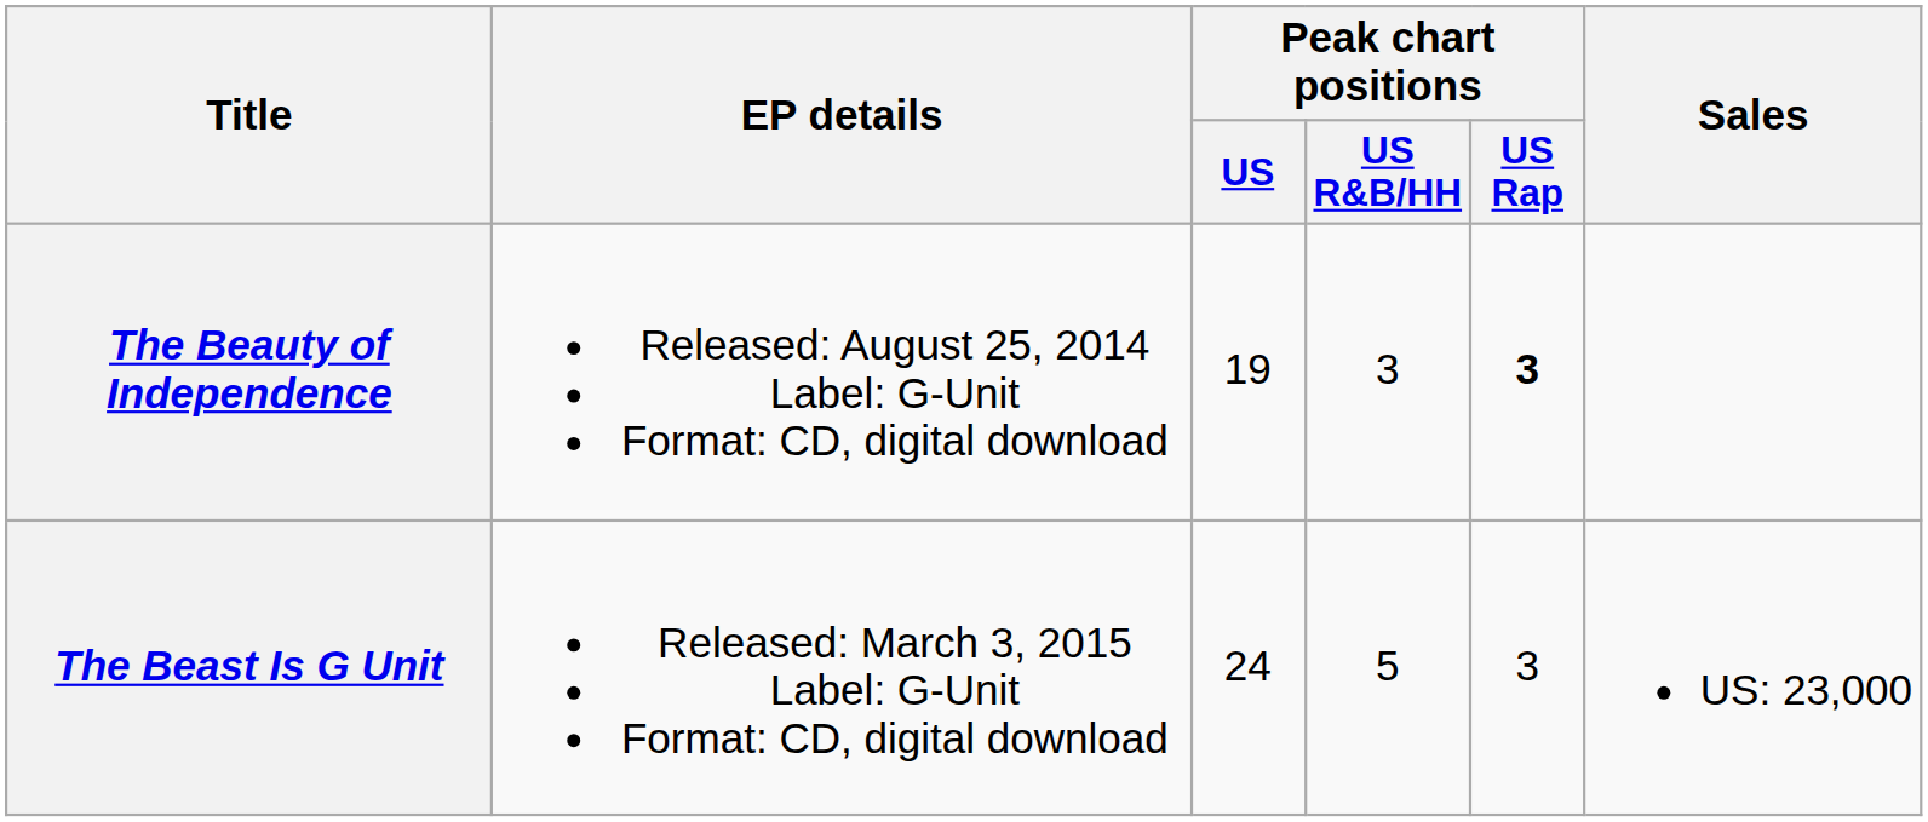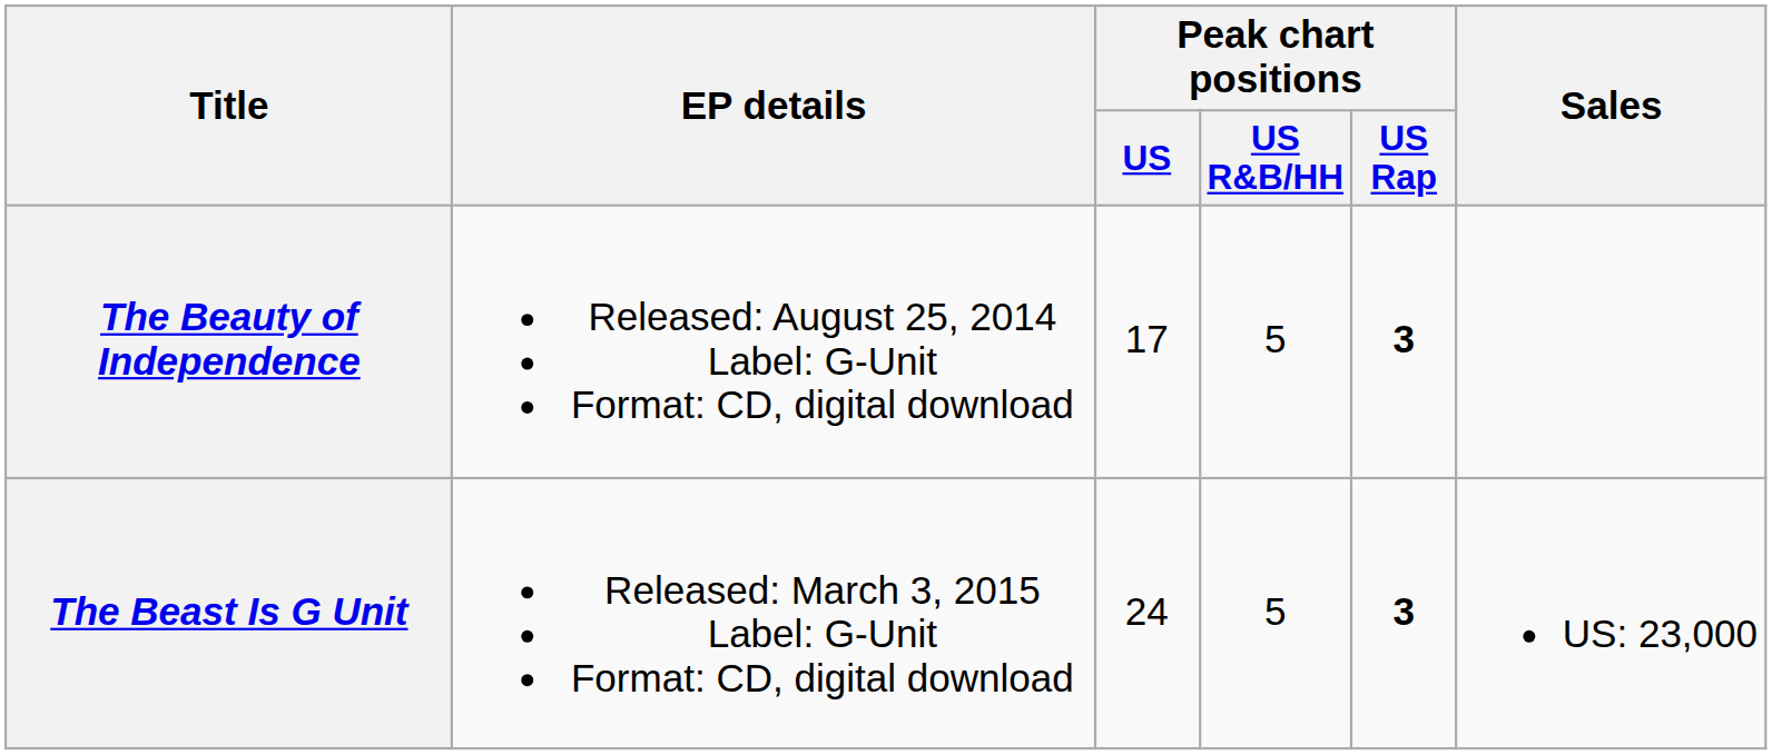 <table class="wikitable plainrowheaders" style="text-align:center;">
 <tr>
 <th scope="col" rowspan=2 style="width:11em;">Title</th>
 <th scope="col" rowspan=2 style="width:16em;">EP details</th>
 <th scope="col" colspan=3>Peak chart positions</th>
 <th scope="col" rowspan=2>Sales</th>
 </tr>
 <tr>
 <th scope="col" style="width:2.5em;font-size:90%;"><a href='#'>US</a><br></th>
 <th scope="col" style="width:2.5em;font-size:90%;"><a href='#'>US<br>R&B/HH</a><br></th>
 <th scope="col" style="width:2.5em;font-size:90%;"><a href='#'>US<br>Rap</a><br></th>
 </tr>
 <tr>
 <th scope="row"><em><a href='#'>The Beauty of Independence</a></em></th>
 <td><br><ul><li>Released: August 25, 2014</li><li>Label: G-Unit</li><li>Format: CD, digital download</li></ul></td>
-<td>19</td>
-<td>3</td>
+<td>17</td>
+<td>5</td>
 <td><strong>3</strong></td>
 <td></td>
 </tr>
 <tr>
 <th scope="row"><em><a href='#'>The Beast Is G Unit</a></em></th>
 <td><br><ul><li>Released: March 3, 2015</li><li>Label: G-Unit</li><li>Format: CD, digital download</li></ul></td>
 <td>24</td>
 <td>5</td>
-<td>3</td>
+<td><strong>3</strong></td>
 <td><br><ul><li>US: 23,000</li></ul></td>
 </tr>
 </table>
